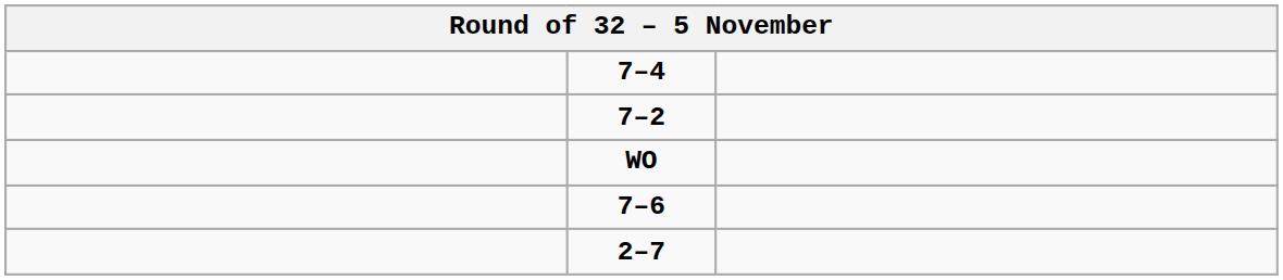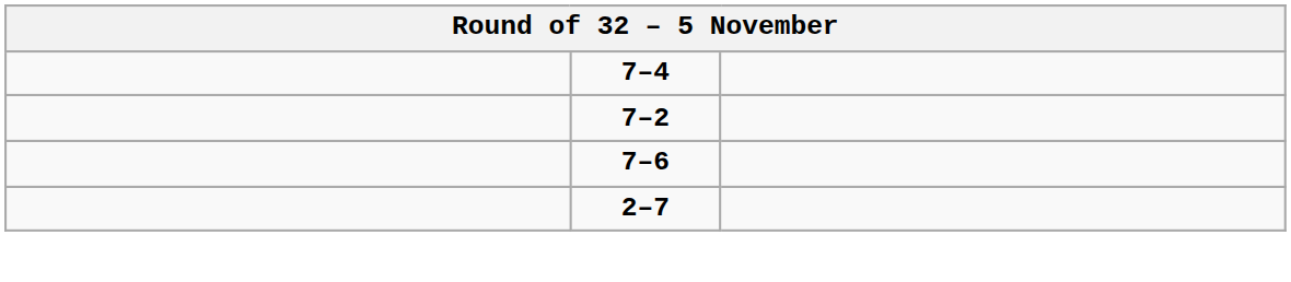 <table class="wikitable" style="text-align: center; font-size:90% ">
 <tr>
 <th colspan=3>Round of 32 – 5 November</th>
 </tr>
 <tr>
 <td align=left width="240"><strong></strong></td>
 <td align=center width="60"><strong>7–4</strong></td>
 <td align=left width="240"></td>
 </tr>
 <tr>
 <td align=left><strong></strong></td>
 <td align=center><strong>7–2</strong></td>
 <td align=left></td>
 </tr>
 <tr>
 <td align=left><strong></strong></td>
-<td align=center><strong>WO</strong></td>
-<td align=left></td>
-</tr>
-<tr>
-<td align=left><strong></strong></td>
 <td align=center><strong>7–6</strong></td>
 <td align=left></td>
 </tr>
 <tr>
 <td align=left></td>
 <td align=center><strong>2–7</strong></td>
 <td align=left><strong></strong></td>
 </tr>
 </table>
